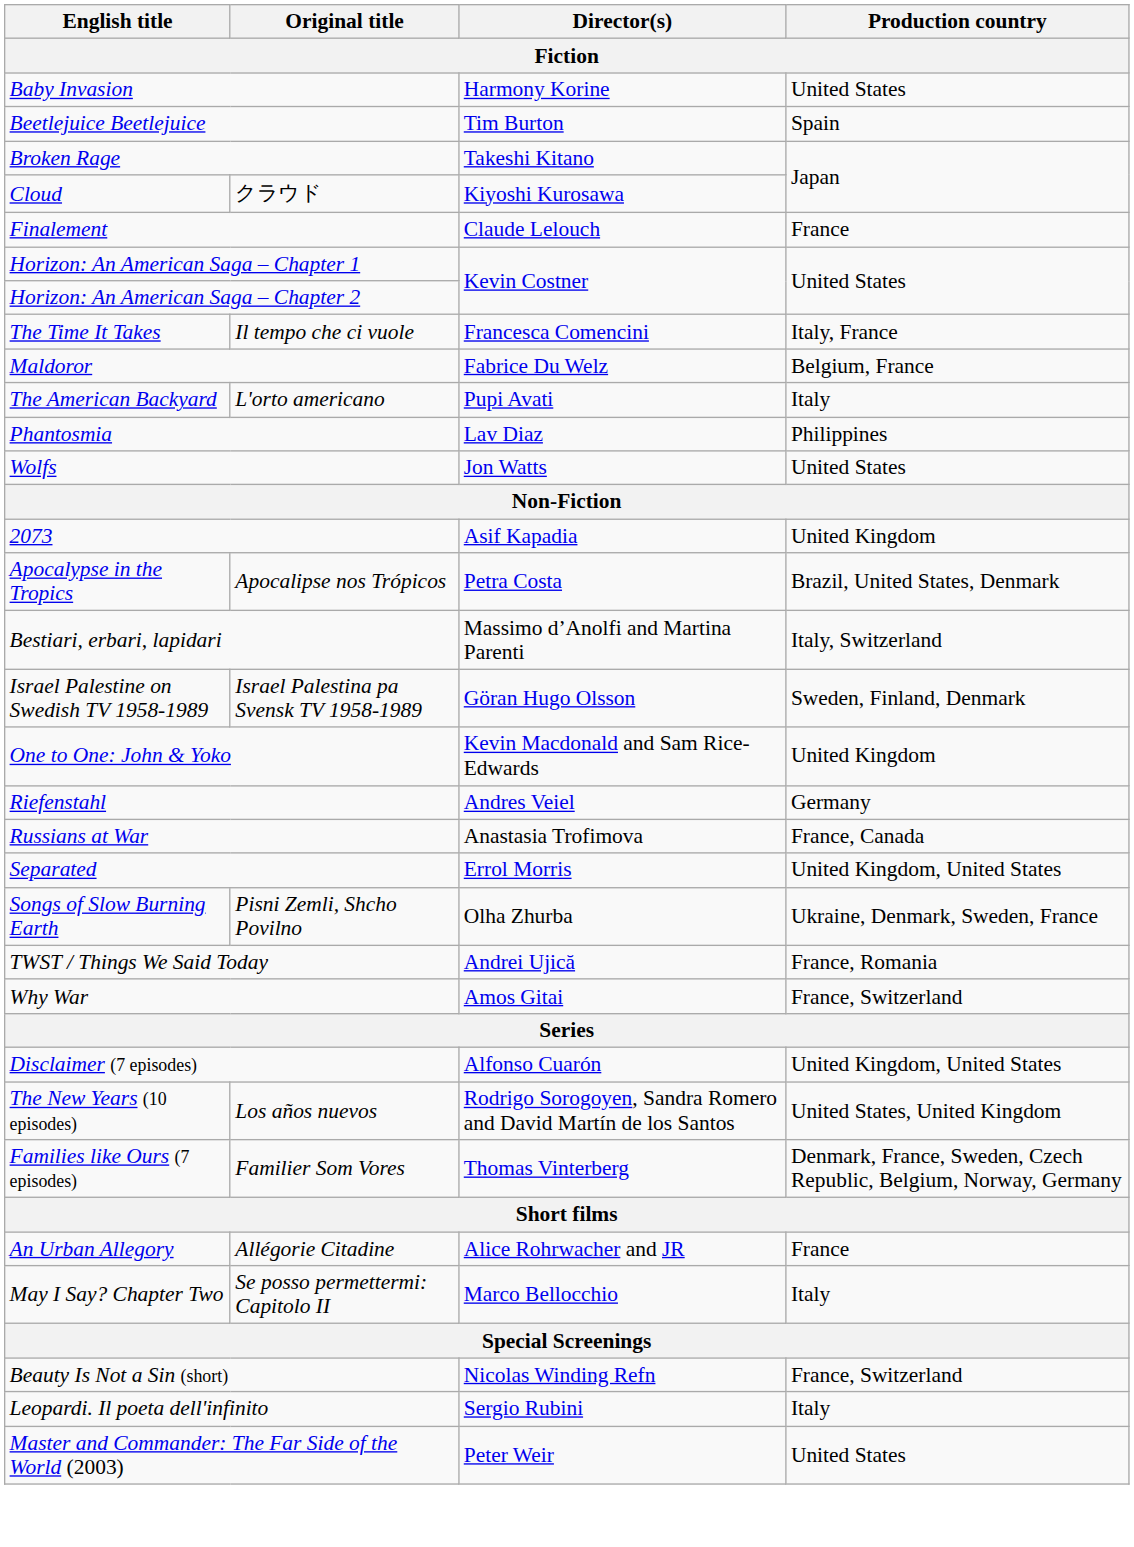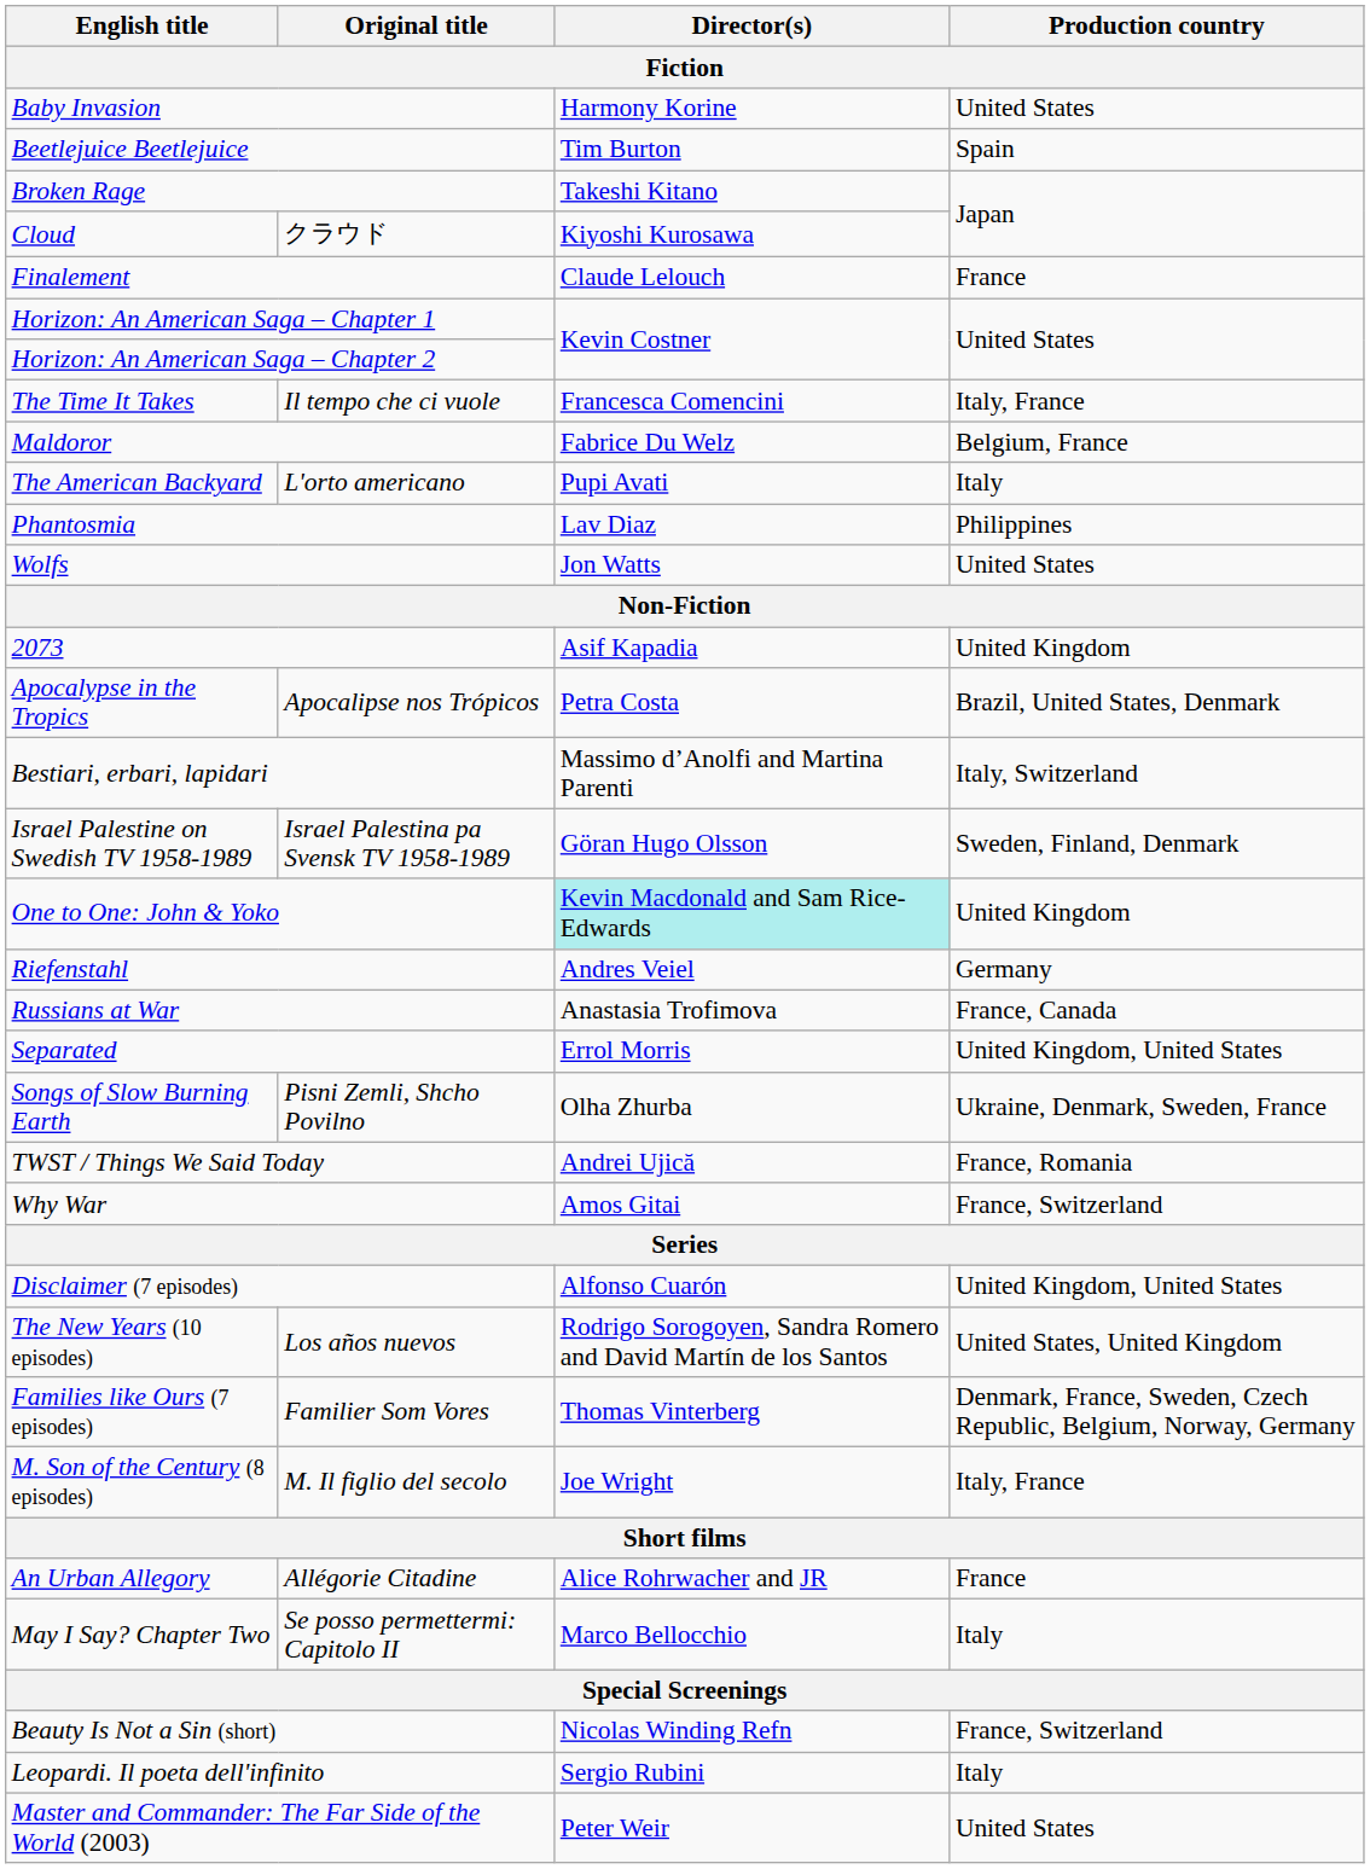 <table class="wikitable" style="width:95%; margin-bottom:2px">
 <tr>
 <th>English title</th>
 <th>Original title</th>
 <th>Director(s)</th>
 <th>Production country</th>
 </tr>
 <tr>
 <th colspan="4">Fiction</th>
 </tr>
 <tr>
 <td colspan="2"><em><a href='#'>Baby Invasion</a></em></td>
 <td><a href='#'>Harmony Korine</a></td>
 <td>United States</td>
 </tr>
 <tr>
 <td colspan="2"><em><a href='#'>Beetlejuice Beetlejuice</a></em> </td>
 <td><a href='#'>Tim Burton</a></td>
 <td>Spain</td>
 </tr>
 <tr>
 <td colspan="2"><em><a href='#'>Broken Rage</a></em></td>
 <td><a href='#'>Takeshi Kitano</a></td>
 <td rowspan="2">Japan</td>
 </tr>
 <tr>
 <td><em><a href='#'>Cloud</a></em></td>
 <td>クラウド</td>
 <td><a href='#'>Kiyoshi Kurosawa</a></td>
 </tr>
 <tr>
 <td colspan="2"><em><a href='#'>Finalement</a></em></td>
 <td><a href='#'>Claude Lelouch</a></td>
 <td>France</td>
 </tr>
 <tr>
 <td colspan="2"><em><a href='#'>Horizon: An American Saga – Chapter 1</a></em></td>
 <td rowspan="2"><a href='#'>Kevin Costner</a></td>
 <td rowspan="2">United States</td>
 </tr>
 <tr>
 <td colspan="2"><em><a href='#'>Horizon: An American Saga – Chapter 2</a></em></td>
 </tr>
 <tr>
 <td><em><a href='#'>The Time It Takes</a></em></td>
 <td><em>Il tempo che ci vuole</em></td>
 <td><a href='#'>Francesca Comencini</a></td>
 <td>Italy, France</td>
 </tr>
 <tr>
 <td colspan="2"><em><a href='#'>Maldoror</a></em></td>
 <td><a href='#'>Fabrice Du Welz</a></td>
 <td>Belgium, France</td>
 </tr>
 <tr>
 <td><em><a href='#'>The American Backyard</a></em> </td>
 <td><em>L'orto americano</em></td>
 <td><a href='#'>Pupi Avati</a></td>
 <td>Italy</td>
 </tr>
 <tr>
 <td colspan="2"><em><a href='#'>Phantosmia</a></em></td>
 <td><a href='#'>Lav Diaz</a></td>
 <td>Philippines</td>
 </tr>
 <tr>
 <td colspan="2"><em><a href='#'>Wolfs</a></em></td>
 <td><a href='#'>Jon Watts</a></td>
 <td>United States</td>
 </tr>
 <tr>
 <th colspan="4">Non-Fiction</th>
 </tr>
 <tr>
 <td colspan="2"><em><a href='#'>2073</a></em></td>
 <td><a href='#'>Asif Kapadia</a></td>
 <td>United Kingdom</td>
 </tr>
 <tr>
 <td><em><a href='#'>Apocalypse in the Tropics</a></em></td>
 <td><em>Apocalipse nos Trópicos</em></td>
 <td><a href='#'>Petra Costa</a></td>
 <td>Brazil, United States, Denmark</td>
 </tr>
 <tr>
 <td colspan="2"><em>Bestiari, erbari, lapidari</em></td>
 <td>Massimo d’Anolfi and Martina Parenti</td>
 <td>Italy, Switzerland</td>
 </tr>
 <tr>
 <td><em>Israel Palestine on Swedish TV 1958-1989</em></td>
 <td><em>Israel Palestina pa Svensk TV 1958-1989</em></td>
 <td><a href='#'>Göran Hugo Olsson</a></td>
 <td>Sweden, Finland, Denmark</td>
 </tr>
 <tr>
 <td colspan="2"><em><a href='#'>One to One: John & Yoko</a></em></td>
-<td><a href='#'>Kevin Macdonald</a> and Sam Rice-Edwards</td>
+<td style="background: paleturquoise;"><a href='#'>Kevin Macdonald</a> and Sam Rice-Edwards</td>
 <td>United Kingdom</td>
 </tr>
 <tr>
 <td colspan="2"><em><a href='#'>Riefenstahl</a></em></td>
 <td><a href='#'>Andres Veiel</a></td>
 <td>Germany</td>
 </tr>
 <tr>
 <td colspan="2"><em><a href='#'>Russians at War</a></em></td>
 <td>Anastasia Trofimova</td>
 <td>France, Canada</td>
 </tr>
 <tr>
 <td colspan="2"><em><a href='#'>Separated</a></em></td>
 <td><a href='#'>Errol Morris</a></td>
 <td>United Kingdom, United States</td>
 </tr>
 <tr>
 <td><em><a href='#'>Songs of Slow Burning Earth</a></em></td>
 <td><em>Pisni Zemli, Shcho Povilno</em></td>
 <td>Olha Zhurba</td>
 <td>Ukraine, Denmark, Sweden, France</td>
 </tr>
 <tr>
 <td colspan="2"><em>TWST / Things We Said Today</em></td>
 <td><a href='#'>Andrei Ujică</a></td>
 <td>France, Romania</td>
 </tr>
 <tr>
 <td colspan="2"><em>Why War</em></td>
 <td><a href='#'>Amos Gitai</a></td>
 <td>France, Switzerland</td>
 </tr>
 <tr>
 <th colspan="4">Series</th>
 </tr>
 <tr>
 <td colspan="2"><em><a href='#'>Disclaimer</a></em> <small>(7 episodes)</small></td>
 <td><a href='#'>Alfonso Cuarón</a></td>
 <td>United Kingdom, United States</td>
 </tr>
 <tr>
 <td><em><a href='#'>The New Years</a></em>  <small>(10 episodes)</small></td>
 <td><em>Los años nuevos</em></td>
 <td><a href='#'>Rodrigo Sorogoyen</a>, Sandra Romero and David Martín de los Santos</td>
 <td>United States, United Kingdom</td>
 </tr>
 <tr>
 <td><em><a href='#'>Families like Ours</a></em> <small>(7 episodes)</small></td>
 <td><em>Familier Som Vores</em></td>
 <td><a href='#'>Thomas Vinterberg</a></td>
 <td>Denmark, France, Sweden, Czech Republic, Belgium, Norway, Germany</td>
 </tr>
 <tr>
+<td><em><a href='#'>M. Son of the Century</a></em> <small>(8 episodes)</small></td>
+<td><em>M. Il figlio del secolo</em></td>
+<td><a href='#'>Joe Wright</a></td>
+<td>Italy, France</td>
+</tr>
+<tr>
 <th colspan="4">Short films</th>
 </tr>
 <tr>
 <td><em><a href='#'>An Urban Allegory</a></em></td>
 <td><em>Allégorie Citadine</em></td>
 <td><a href='#'>Alice Rohrwacher</a> and <a href='#'>JR</a></td>
 <td>France</td>
 </tr>
 <tr>
 <td><em>May I Say? Chapter Two</em></td>
 <td><em>Se posso permettermi: Capitolo II</em></td>
 <td><a href='#'>Marco Bellocchio</a></td>
 <td>Italy</td>
 </tr>
 <tr>
 <th colspan="4">Special Screenings</th>
 </tr>
 <tr>
 <td colspan="2"><em>Beauty Is Not a Sin</em> <small>(short)</small></td>
 <td><a href='#'>Nicolas Winding Refn</a></td>
 <td>France, Switzerland</td>
 </tr>
 <tr>
 <td colspan="2"><em>Leopardi. Il poeta dell'infinito</em></td>
 <td><a href='#'>Sergio Rubini</a></td>
 <td>Italy</td>
 </tr>
 <tr>
 <td colspan="2"><em><a href='#'>Master and Commander: The Far Side of the World</a></em> (2003)</td>
 <td><a href='#'>Peter Weir</a></td>
 <td>United States</td>
 </tr>
 </table>
